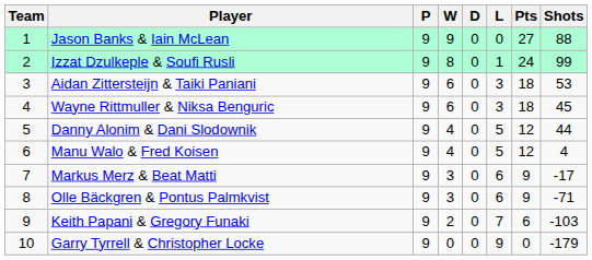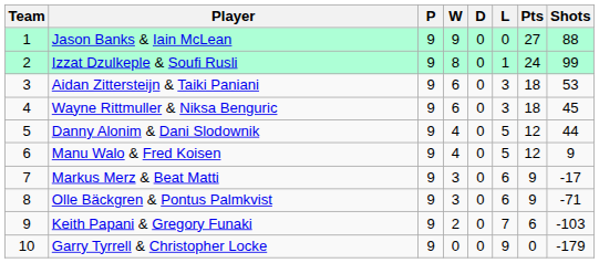 <table class="wikitable" style="font-size: 100%">
 <tr>
 <th width=20>Team</th>
 <th width=400>Player</th>
 <th width=20>P</th>
 <th width=20>W</th>
 <th width=20>D</th>
 <th width=20>L</th>
 <th width=20>Pts</th>
 <th width=20>Shots</th>
 </tr>
 <tr align=center align=center style="background: #ADFFD6;">
 <td>1</td>
 <td align="left"> <a href='#'>Jason Banks</a> & <a href='#'>Iain McLean</a></td>
 <td>9</td>
 <td>9</td>
 <td>0</td>
 <td>0</td>
 <td>27</td>
 <td>88</td>
 </tr>
 <tr align=center align=center style="background: #ADFFD6;">
 <td>2</td>
 <td align="left"> <a href='#'>Izzat Dzulkeple</a> & <a href='#'>Soufi Rusli</a></td>
 <td>9</td>
 <td>8</td>
 <td>0</td>
 <td>1</td>
 <td>24</td>
 <td>99</td>
 </tr>
 <tr align=center>
 <td>3</td>
 <td align="left"> <a href='#'>Aidan Zittersteijn</a> & <a href='#'>Taiki Paniani</a></td>
 <td>9</td>
 <td>6</td>
 <td>0</td>
 <td>3</td>
 <td>18</td>
 <td>53</td>
 </tr>
 <tr align=center>
 <td>4</td>
 <td align="left"> <a href='#'>Wayne Rittmuller</a> & <a href='#'>Niksa Benguric</a></td>
 <td>9</td>
 <td>6</td>
 <td>0</td>
 <td>3</td>
 <td>18</td>
 <td>45</td>
 </tr>
 <tr align=center>
 <td>5</td>
 <td align="left"> <a href='#'>Danny Alonim</a> & <a href='#'>Dani Slodownik</a></td>
 <td>9</td>
 <td>4</td>
 <td>0</td>
 <td>5</td>
 <td>12</td>
 <td>44</td>
 </tr>
 <tr align=center>
 <td>6</td>
 <td align="left"> <a href='#'>Manu Walo</a> & <a href='#'>Fred Koisen</a></td>
 <td>9</td>
 <td>4</td>
 <td>0</td>
 <td>5</td>
 <td>12</td>
-<td>4</td>
+<td>9</td>
 </tr>
 <tr align=center>
 <td>7</td>
 <td align="left"> <a href='#'>Markus Merz</a> & <a href='#'>Beat Matti</a></td>
 <td>9</td>
 <td>3</td>
 <td>0</td>
 <td>6</td>
 <td>9</td>
 <td>-17</td>
 </tr>
 <tr align=center>
 <td>8</td>
 <td align="left"> <a href='#'>Olle Bäckgren</a> & <a href='#'>Pontus Palmkvist</a></td>
 <td>9</td>
 <td>3</td>
 <td>0</td>
 <td>6</td>
 <td>9</td>
 <td>-71</td>
 </tr>
 <tr align=center>
 <td>9</td>
 <td align="left"> <a href='#'>Keith Papani</a> & <a href='#'>Gregory Funaki</a></td>
 <td>9</td>
 <td>2</td>
 <td>0</td>
 <td>7</td>
 <td>6</td>
 <td>-103</td>
 </tr>
 <tr align=center>
 <td>10</td>
 <td align="left"> <a href='#'>Garry Tyrrell</a> & <a href='#'>Christopher Locke</a></td>
 <td>9</td>
 <td>0</td>
 <td>0</td>
 <td>9</td>
 <td>0</td>
 <td>-179</td>
 </tr>
 </table>
